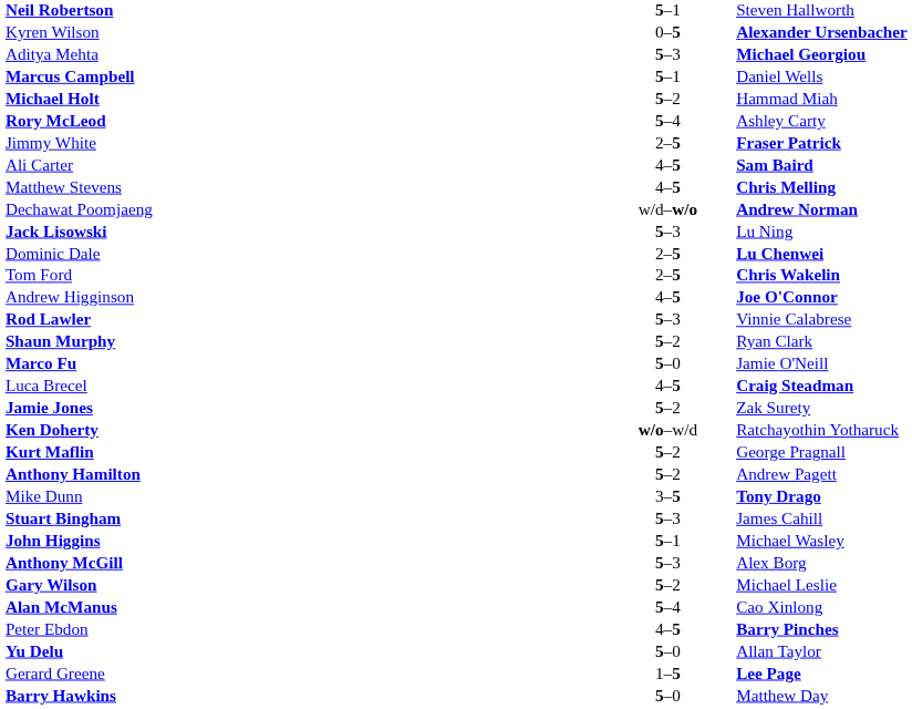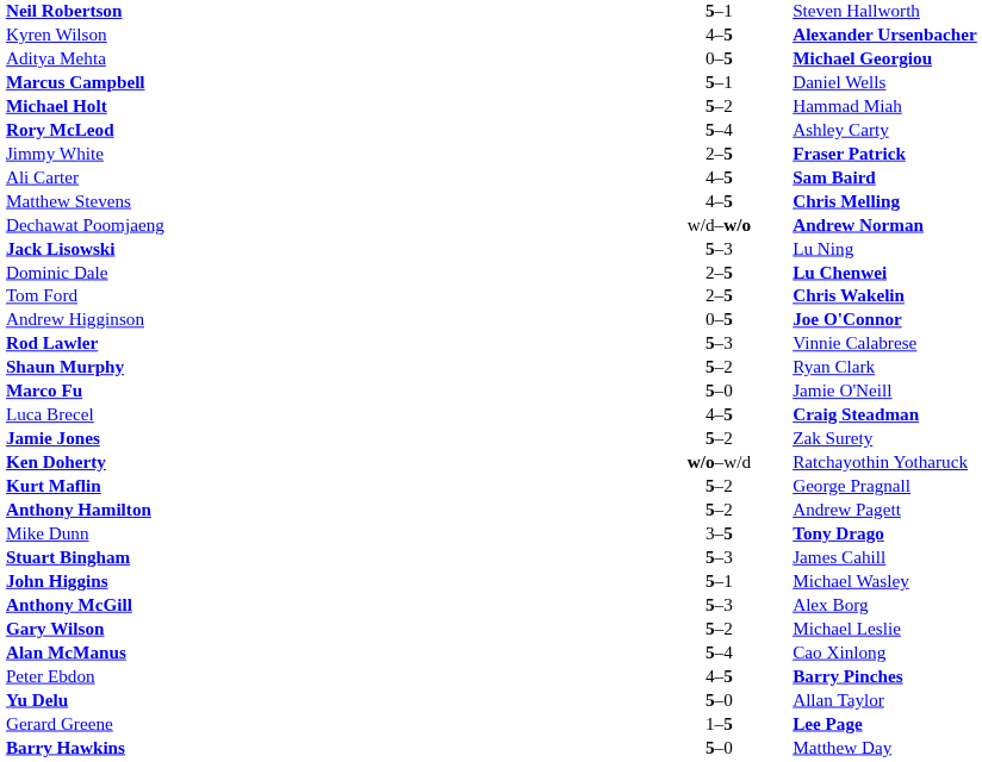 <table width="100%" cellspacing="1">
 <tr>
 <th width=45%></th>
 <th width=10%></th>
 <th width=45%></th>
 </tr>
 <tr>
 <td> <strong><a href='#'>Neil Robertson</a></strong></td>
 <td align="center"><strong>5</strong>–1</td>
 <td> <a href='#'>Steven Hallworth</a></td>
 </tr>
 <tr>
 <td> <a href='#'>Kyren Wilson</a></td>
-<td align="center">0–<strong>5</strong></td>
+<td align="center">4–<strong>5</strong></td>
 <td> <strong><a href='#'>Alexander Ursenbacher</a></strong></td>
 </tr>
 <tr>
 <td> <a href='#'>Aditya Mehta</a></td>
-<td align="center"><strong>5</strong>–3</td>
+<td align="center">0–<strong>5</strong></td>
 <td> <strong><a href='#'>Michael Georgiou</a></strong></td>
 </tr>
 <tr>
 <td> <strong><a href='#'>Marcus Campbell</a></strong></td>
 <td align="center"><strong>5</strong>–1</td>
 <td> <a href='#'>Daniel Wells</a></td>
 </tr>
 <tr>
 <td> <strong><a href='#'>Michael Holt</a></strong></td>
 <td align="center"><strong>5</strong>–2</td>
 <td> <a href='#'>Hammad Miah</a></td>
 </tr>
 <tr>
 <td> <strong><a href='#'>Rory McLeod</a></strong></td>
 <td align="center"><strong>5</strong>–4</td>
 <td> <a href='#'>Ashley Carty</a></td>
 </tr>
 <tr>
 <td> <a href='#'>Jimmy White</a></td>
 <td align="center">2–<strong>5</strong></td>
 <td> <strong><a href='#'>Fraser Patrick</a></strong></td>
 </tr>
 <tr>
 <td> <a href='#'>Ali Carter</a></td>
 <td align="center">4–<strong>5</strong></td>
 <td> <strong><a href='#'>Sam Baird</a></strong></td>
 </tr>
 <tr>
 <td> <a href='#'>Matthew Stevens</a></td>
 <td align="center">4–<strong>5</strong></td>
 <td> <strong><a href='#'>Chris Melling</a></strong></td>
 </tr>
 <tr>
 <td> <a href='#'>Dechawat Poomjaeng</a></td>
 <td align="center">w/d–<strong>w/o</strong></td>
 <td> <strong><a href='#'>Andrew Norman</a></strong></td>
 </tr>
 <tr>
 <td> <strong><a href='#'>Jack Lisowski</a></strong></td>
 <td align="center"><strong>5</strong>–3</td>
 <td> <a href='#'>Lu Ning</a></td>
 </tr>
 <tr>
 <td> <a href='#'>Dominic Dale</a></td>
 <td align="center">2–<strong>5</strong></td>
 <td> <strong><a href='#'>Lu Chenwei</a></strong></td>
 </tr>
 <tr>
 <td> <a href='#'>Tom Ford</a></td>
 <td align="center">2–<strong>5</strong></td>
 <td> <strong><a href='#'>Chris Wakelin</a></strong></td>
 </tr>
 <tr>
 <td> <a href='#'>Andrew Higginson</a></td>
-<td align="center">4–<strong>5</strong></td>
+<td align="center">0–<strong>5</strong></td>
 <td> <strong><a href='#'>Joe O'Connor</a></strong></td>
 </tr>
 <tr>
 <td> <strong><a href='#'>Rod Lawler</a></strong></td>
 <td align="center"><strong>5</strong>–3</td>
 <td> <a href='#'>Vinnie Calabrese</a></td>
 </tr>
 <tr>
 <td> <strong><a href='#'>Shaun Murphy</a></strong></td>
 <td align="center"><strong>5</strong>–2</td>
 <td> <a href='#'>Ryan Clark</a></td>
 </tr>
 <tr>
 <td> <strong><a href='#'>Marco Fu</a></strong></td>
 <td align="center"><strong>5</strong>–0</td>
 <td> <a href='#'>Jamie O'Neill</a></td>
 </tr>
 <tr>
 <td> <a href='#'>Luca Brecel</a></td>
 <td align="center">4–<strong>5</strong></td>
 <td> <strong><a href='#'>Craig Steadman</a></strong></td>
 </tr>
 <tr>
 <td> <strong><a href='#'>Jamie Jones</a></strong></td>
 <td align="center"><strong>5</strong>–2</td>
 <td> <a href='#'>Zak Surety</a></td>
 </tr>
 <tr>
 <td> <strong><a href='#'>Ken Doherty</a></strong></td>
 <td align="center"><strong>w/o</strong>–w/d</td>
 <td> <a href='#'>Ratchayothin Yotharuck</a></td>
 </tr>
 <tr>
 <td> <strong><a href='#'>Kurt Maflin</a></strong></td>
 <td align="center"><strong>5</strong>–2</td>
 <td> <a href='#'>George Pragnall</a></td>
 </tr>
 <tr>
 <td> <strong><a href='#'>Anthony Hamilton</a></strong></td>
 <td align="center"><strong>5</strong>–2</td>
 <td> <a href='#'>Andrew Pagett</a></td>
 </tr>
 <tr>
 <td> <a href='#'>Mike Dunn</a></td>
 <td align="center">3–<strong>5</strong></td>
 <td> <strong><a href='#'>Tony Drago</a></strong></td>
 </tr>
 <tr>
 <td> <strong><a href='#'>Stuart Bingham</a></strong></td>
 <td align="center"><strong>5</strong>–3</td>
 <td> <a href='#'>James Cahill</a></td>
 </tr>
 <tr>
 <td> <strong><a href='#'>John Higgins</a></strong></td>
 <td align="center"><strong>5</strong>–1</td>
 <td> <a href='#'>Michael Wasley</a></td>
 </tr>
 <tr>
 <td> <strong><a href='#'>Anthony McGill</a></strong></td>
 <td align="center"><strong>5</strong>–3</td>
 <td> <a href='#'>Alex Borg</a></td>
 </tr>
 <tr>
 <td> <strong><a href='#'>Gary Wilson</a></strong></td>
 <td align="center"><strong>5</strong>–2</td>
 <td> <a href='#'>Michael Leslie</a></td>
 </tr>
 <tr>
 <td> <strong><a href='#'>Alan McManus</a></strong></td>
 <td align="center"><strong>5</strong>–4</td>
 <td> <a href='#'>Cao Xinlong</a></td>
 </tr>
 <tr>
 <td> <a href='#'>Peter Ebdon</a></td>
 <td align="center">4–<strong>5</strong></td>
 <td> <strong><a href='#'>Barry Pinches</a></strong></td>
 </tr>
 <tr>
 <td> <strong><a href='#'>Yu Delu</a></strong></td>
 <td align="center"><strong>5</strong>–0</td>
 <td> <a href='#'>Allan Taylor</a></td>
 </tr>
 <tr>
 <td> <a href='#'>Gerard Greene</a></td>
 <td align="center">1–<strong>5</strong></td>
 <td> <strong><a href='#'>Lee Page</a></strong></td>
 </tr>
 <tr>
 <td> <strong><a href='#'>Barry Hawkins</a></strong></td>
 <td align="center"><strong>5</strong>–0</td>
 <td> <a href='#'>Matthew Day</a></td>
 </tr>
 </table>
